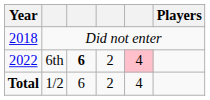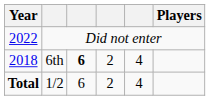 <table class="wikitable" style="text-align: center;">
 <tr>
 <th>Year</th>
 <th></th>
 <th width=25px></th>
 <th width=25px></th>
 <th width=25px></th>
 <th>Players</th>
 </tr>
 <tr>
-<td> <a href='#'>2018</a></td>
+<td> <a href='#'>2022</a></td>
 <td colspan=5><em>Did not enter</em></td>
 </tr>
 <tr>
-<td> <a href='#'>2022</a></td>
+<td> <a href='#'>2018</a></td>
 <td>6th</td>
 <td><strong>6</strong></td>
 <td>2</td>
-<td style="background: pink;">4</td>
+<td>4</td>
 <td align=left></td>
 </tr>
 <tr>
 <td><strong>Total</strong></td>
 <td>1/2</td>
 <td>6</td>
 <td>2</td>
 <td>4</td>
 <td></td>
 </tr>
 </table>
